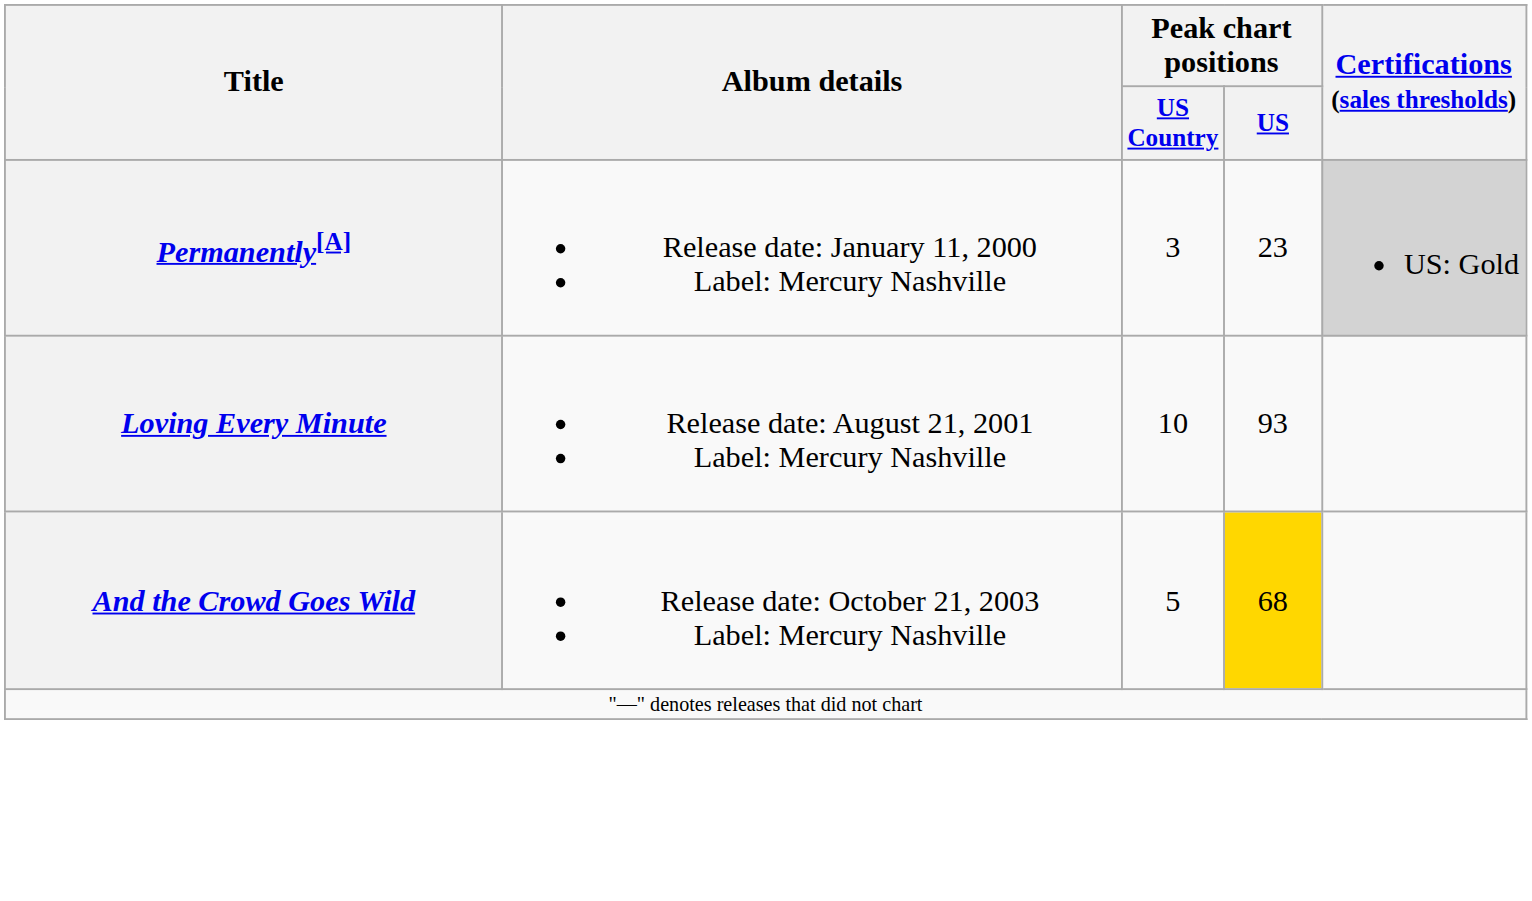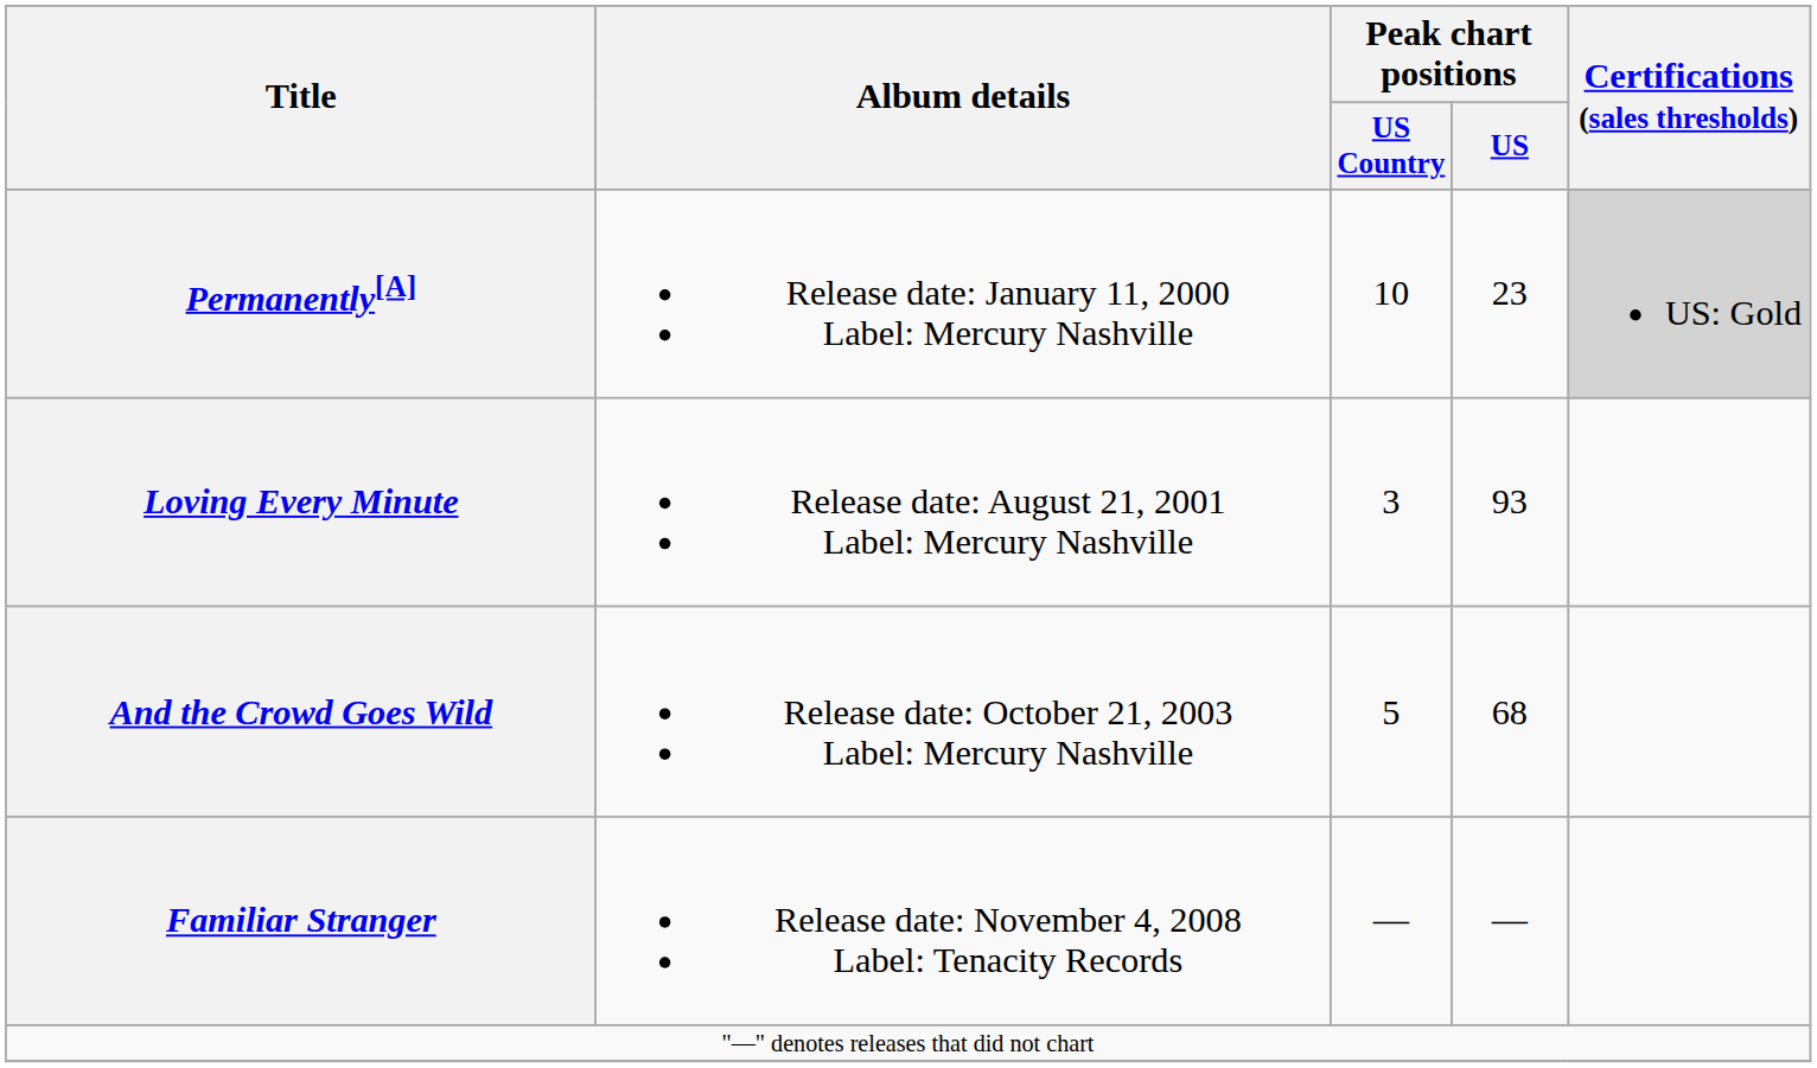 <table class="wikitable plainrowheaders" style="text-align:center;">
 <tr>
 <th rowspan="2" style="width:16em;">Title</th>
 <th rowspan="2" style="width:20em;">Album details</th>
 <th colspan="2">Peak chart<br>positions</th>
 <th rowspan="2"><a href='#'>Certifications</a><br><small>(<a href='#'>sales thresholds</a>)</small></th>
 </tr>
 <tr style="font-size:smaller;">
 <th width="45"><a href='#'>US Country</a><br></th>
 <th width="45"><a href='#'>US</a><br></th>
 </tr>
 <tr>
 <th scope="row"><em><a href='#'>Permanently</a></em><sup><span></span><a href='#'><strong>[A]</strong></a></sup></th>
 <td><br><ul><li>Release date: January 11, 2000</li><li>Label: Mercury Nashville</li></ul></td>
-<td>3</td>
+<td>10</td>
 <td>23</td>
 <td align="left" style="background: lightgrey;"><br><ul><li>US: Gold</li></ul></td>
 </tr>
 <tr>
 <th scope="row"><em><a href='#'>Loving Every Minute</a></em></th>
 <td><br><ul><li>Release date: August 21, 2001</li><li>Label: Mercury Nashville</li></ul></td>
-<td>10</td>
+<td>3</td>
 <td>93</td>
 <td></td>
 </tr>
 <tr>
 <th scope="row"><em><a href='#'>And the Crowd Goes Wild</a></em></th>
 <td><br><ul><li>Release date: October 21, 2003</li><li>Label: Mercury Nashville</li></ul></td>
 <td>5</td>
-<td style="background: gold;">68</td>
+<td>68</td>
+<td></td>
+</tr>
+<tr>
+<th scope="row"><em><a href='#'>Familiar Stranger</a></em></th>
+<td><br><ul><li>Release date: November 4, 2008</li><li>Label: Tenacity Records</li></ul></td>
+<td>—</td>
+<td>—</td>
 <td></td>
 </tr>
 <tr>
 <td colspan="5" style="font-size:8pt">"—" denotes releases that did not chart</td>
 </tr>
 <tr>
 </tr>
 </table>
